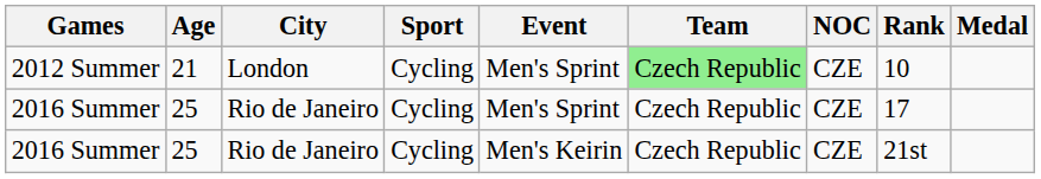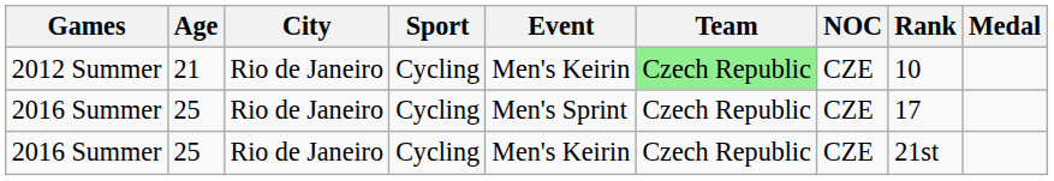 <table class="wikitable">
 <tr>
 <th>Games</th>
 <th>Age</th>
 <th>City</th>
 <th>Sport</th>
 <th>Event</th>
 <th>Team</th>
 <th>NOC</th>
 <th>Rank</th>
 <th>Medal</th>
 </tr>
 <tr>
 <td>2012 Summer</td>
 <td>21</td>
-<td>London</td>
+<td>Rio de Janeiro</td>
 <td>Cycling</td>
-<td>Men's Sprint</td>
+<td>Men's Keirin</td>
 <td style="background: lightgreen;">Czech Republic</td>
 <td>CZE</td>
 <td>10</td>
 <td></td>
 </tr>
 <tr>
 <td>2016 Summer</td>
 <td>25</td>
 <td>Rio de Janeiro</td>
 <td>Cycling</td>
 <td>Men's Sprint</td>
 <td>Czech Republic</td>
 <td>CZE</td>
 <td>17</td>
 <td></td>
 </tr>
 <tr>
 <td>2016 Summer</td>
 <td>25</td>
 <td>Rio de Janeiro</td>
 <td>Cycling</td>
 <td>Men's Keirin</td>
 <td>Czech Republic</td>
 <td>CZE</td>
 <td>21st</td>
 <td></td>
 </tr>
 </table>
